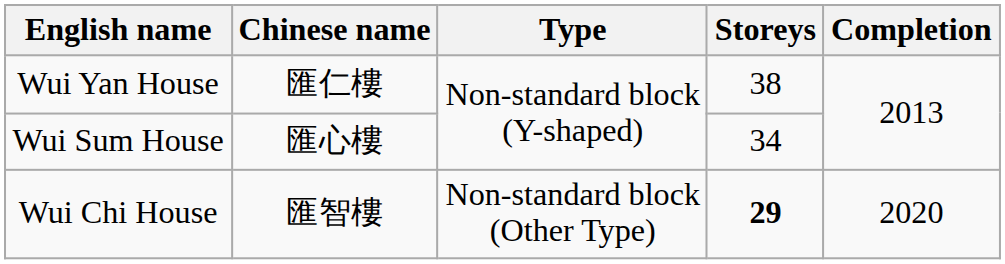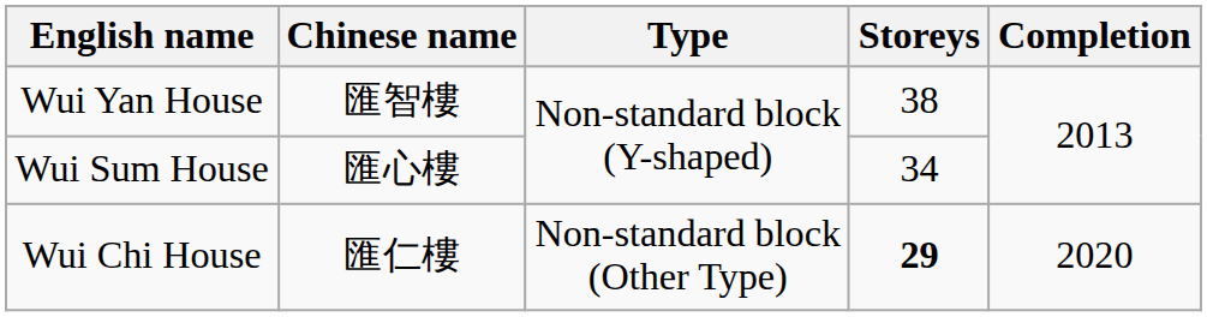 <table class="wikitable" style="text-align: center">
 <tr>
 <th>English name</th>
 <th>Chinese name</th>
 <th>Type</th>
 <th>Storeys</th>
 <th>Completion</th>
 </tr>
 <tr>
 <td>Wui Yan House</td>
-<td>匯仁樓</td>
+<td>匯智樓</td>
 <td rowspan="2">Non-standard block<br>(Y-shaped)</td>
 <td>38</td>
 <td rowspan="2">2013</td>
 </tr>
 <tr>
 <td>Wui Sum House</td>
 <td>匯心樓</td>
 <td>34</td>
 </tr>
 <tr>
 <td>Wui Chi House</td>
-<td>匯智樓</td>
+<td>匯仁樓</td>
 <td>Non-standard block<br>(Other Type)</td>
 <td><strong>29</strong></td>
 <td>2020</td>
 </tr>
 </table>
